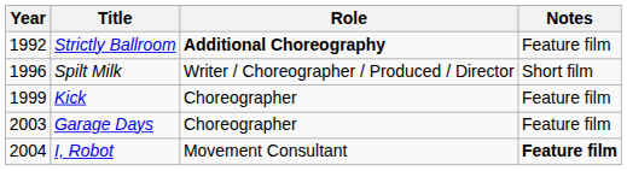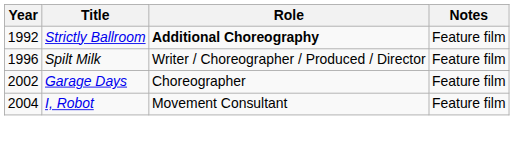 <table class="wikitable">
 <tr>
 <th>Year</th>
 <th>Title</th>
 <th>Role</th>
 <th>Notes</th>
 </tr>
 <tr>
 <td>1992</td>
 <td><em><a href='#'>Strictly Ballroom</a></em></td>
 <td><strong>Additional Choreography</strong></td>
 <td>Feature film</td>
 </tr>
 <tr>
 <td>1996</td>
 <td><em>Spilt Milk</em></td>
 <td>Writer / Choreographer / Produced / Director</td>
-<td>Short film</td>
-</tr>
-<tr>
-<td>1999</td>
-<td><em><a href='#'>Kick</a></em></td>
-<td>Choreographer</td>
 <td>Feature film</td>
 </tr>
 <tr>
-<td>2003</td>
+<td>2002</td>
 <td><em><a href='#'>Garage Days</a></em></td>
 <td>Choreographer</td>
 <td>Feature film</td>
 </tr>
 <tr>
 <td>2004</td>
 <td><em><a href='#'>I, Robot</a></em></td>
 <td>Movement Consultant</td>
-<td><strong>Feature film</strong></td>
+<td>Feature film</td>
 </tr>
 </table>
